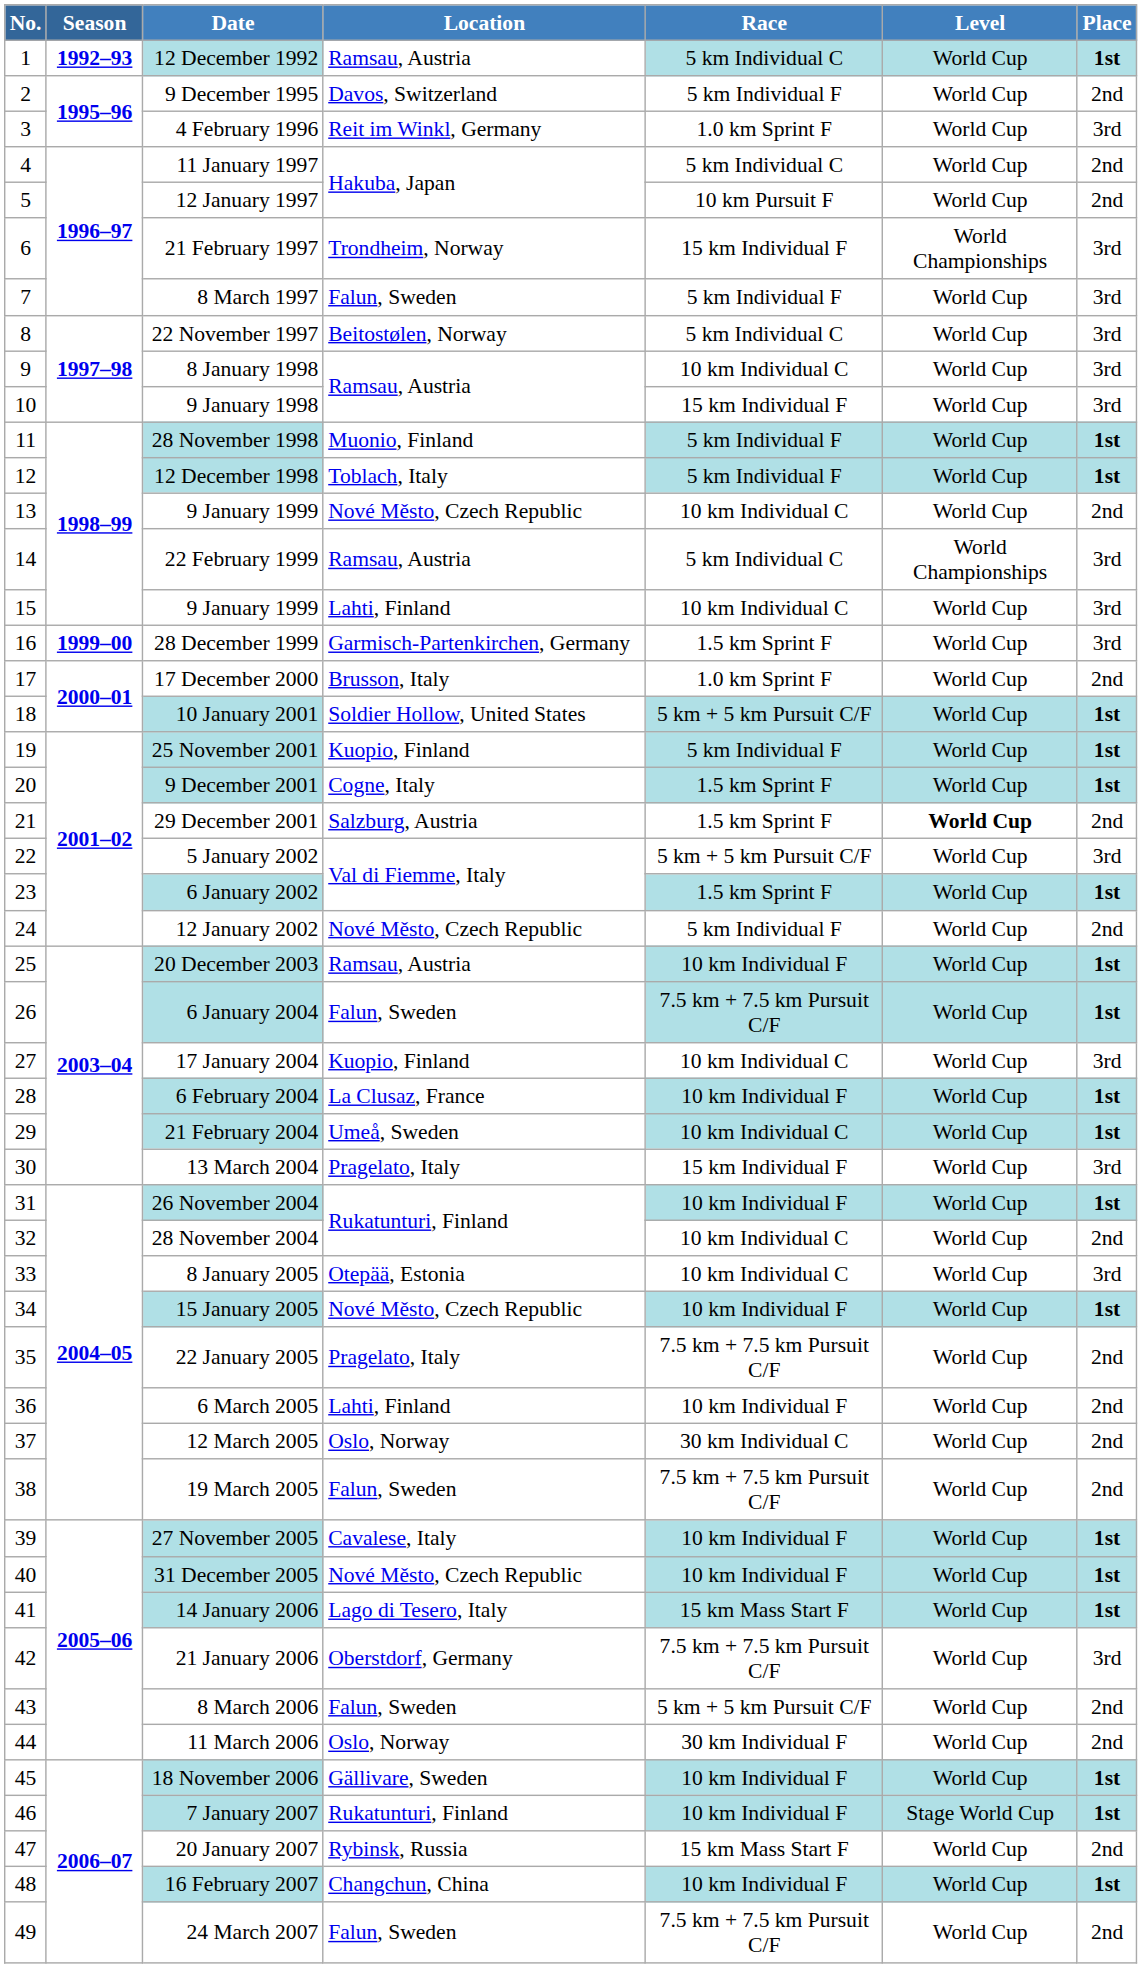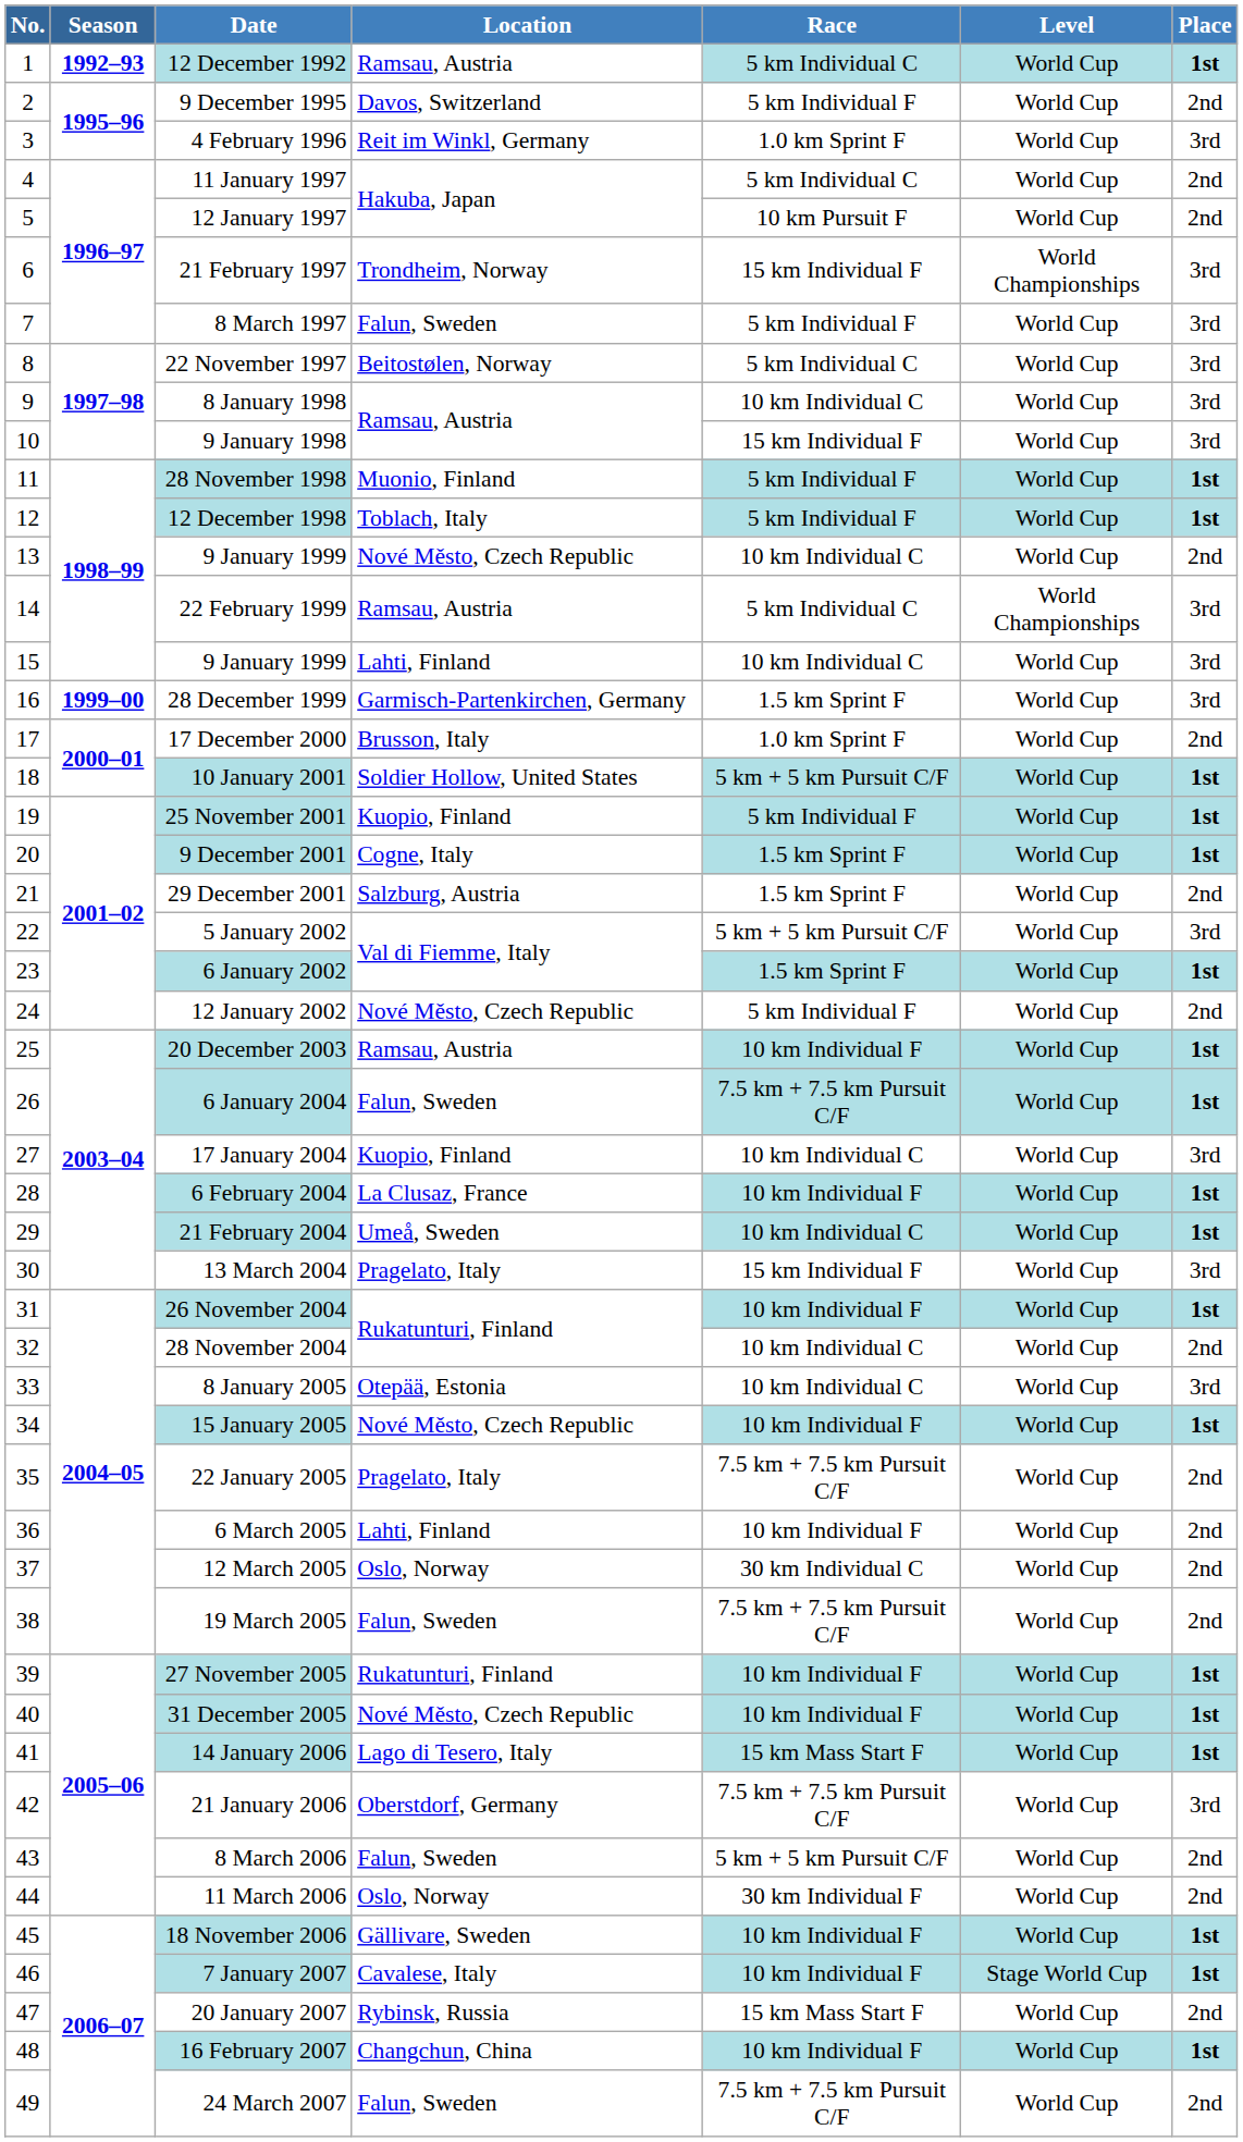 <table class="wikitable sortable" style="font-size:95%; text-align:center; border:grey solid 1px; border-collapse:collapse; background:#ffffff;">
 <tr style="background:#efefef;">
 <th style="background-color:#369; color:white;">No.</th>
 <th style="background-color:#369; color:white;">Season</th>
 <th style="background-color:#4180be; color:white; width:120px;">Date</th>
 <th style="background-color:#4180be; color:white; width:220px;">Location</th>
 <th style="background-color:#4180be; color:white; width:160px;">Race</th>
 <th style="background-color:#4180be; color:white; width:130px;">Level</th>
 <th style="background-color:#4180be; color:white;">Place</th>
 </tr>
 <tr>
 <td align=center>1</td>
 <td rowspan=1 align=center><strong><a href='#'>1992–93</a></strong></td>
 <td bgcolor="#BOEOE6" align=right>12 December 1992</td>
 <td align=left> <a href='#'>Ramsau</a>, Austria</td>
 <td bgcolor="#BOEOE6">5 km Individual C</td>
 <td bgcolor="#BOEOE6">World Cup</td>
 <td bgcolor="#BOEOE6"><strong>1st</strong></td>
 </tr>
 <tr>
 <td align=center>2</td>
 <td rowspan=2 align=center><strong> <a href='#'>1995–96</a> </strong></td>
 <td align=right>9 December 1995</td>
 <td align=left> <a href='#'>Davos</a>, Switzerland</td>
 <td>5 km Individual F</td>
 <td>World Cup</td>
 <td>2nd</td>
 </tr>
 <tr>
 <td align=center>3</td>
 <td align=right>4 February 1996</td>
 <td align=left> <a href='#'>Reit im Winkl</a>, Germany</td>
 <td>1.0 km Sprint F</td>
 <td>World Cup</td>
 <td>3rd</td>
 </tr>
 <tr>
 <td align=center>4</td>
 <td rowspan=4 align=center><strong> <a href='#'>1996–97</a> </strong></td>
 <td align=right>11 January 1997</td>
 <td rowspan=2 align=left> <a href='#'>Hakuba</a>, Japan</td>
 <td>5 km Individual C</td>
 <td>World Cup</td>
 <td>2nd</td>
 </tr>
 <tr>
 <td align=center>5</td>
 <td align=right>12 January 1997</td>
 <td>10 km Pursuit F</td>
 <td>World Cup</td>
 <td>2nd</td>
 </tr>
 <tr>
 <td align=center>6</td>
 <td align=right>21 February 1997</td>
 <td align=left> <a href='#'>Trondheim</a>, Norway</td>
 <td>15 km Individual F</td>
 <td>World Championships</td>
 <td>3rd</td>
 </tr>
 <tr>
 <td align=center>7</td>
 <td align=right>8 March 1997</td>
 <td align=left> <a href='#'>Falun</a>, Sweden</td>
 <td>5 km Individual F</td>
 <td>World Cup</td>
 <td>3rd</td>
 </tr>
 <tr>
 <td align=center>8</td>
 <td rowspan=3 align=center><strong> <a href='#'>1997–98</a> </strong></td>
 <td align=right>22 November 1997</td>
 <td align=left> <a href='#'>Beitostølen</a>, Norway</td>
 <td>5 km Individual C</td>
 <td>World Cup</td>
 <td>3rd</td>
 </tr>
 <tr>
 <td align=center>9</td>
 <td align=right>8 January 1998</td>
 <td rowspan=2 align=left> <a href='#'>Ramsau</a>, Austria</td>
 <td>10 km Individual C</td>
 <td>World Cup</td>
 <td>3rd</td>
 </tr>
 <tr>
 <td align=center>10</td>
 <td align=right>9 January 1998</td>
 <td>15 km Individual F</td>
 <td>World Cup</td>
 <td>3rd</td>
 </tr>
 <tr>
 <td align=center>11</td>
 <td rowspan=5 align=center><strong><a href='#'>1998–99</a></strong></td>
 <td bgcolor="#BOEOE6" align=right>28 November 1998</td>
 <td align=left> <a href='#'>Muonio</a>, Finland</td>
 <td bgcolor="#BOEOE6">5 km Individual F</td>
 <td bgcolor="#BOEOE6">World Cup</td>
 <td bgcolor="#BOEOE6"><strong>1st</strong></td>
 </tr>
 <tr>
 <td align=center>12</td>
 <td bgcolor="#BOEOE6" align=right>12 December 1998</td>
 <td align=left> <a href='#'>Toblach</a>, Italy</td>
 <td bgcolor="#BOEOE6">5 km Individual F</td>
 <td bgcolor="#BOEOE6">World Cup</td>
 <td bgcolor="#BOEOE6"><strong>1st</strong></td>
 </tr>
 <tr>
 <td align=center>13</td>
 <td align=right>9 January 1999</td>
 <td align=left> <a href='#'>Nové Město</a>, Czech Republic</td>
 <td>10 km Individual C</td>
 <td>World Cup</td>
 <td>2nd</td>
 </tr>
 <tr>
 <td align=center>14</td>
 <td align=right>22 February 1999</td>
 <td align=left> <a href='#'>Ramsau</a>, Austria</td>
 <td>5 km Individual C</td>
 <td>World Championships</td>
 <td>3rd</td>
 </tr>
 <tr>
 <td align=center>15</td>
 <td align=right>9 January 1999</td>
 <td align=left> <a href='#'>Lahti</a>, Finland</td>
 <td>10 km Individual C</td>
 <td>World Cup</td>
 <td>3rd</td>
 </tr>
 <tr>
 <td align=center>16</td>
 <td rowspan=1align=center><strong> <a href='#'>1999–00</a> </strong></td>
 <td align=right>28 December 1999</td>
 <td align=left> <a href='#'>Garmisch-Partenkirchen</a>, Germany</td>
 <td>1.5 km Sprint F</td>
 <td>World Cup</td>
 <td>3rd</td>
 </tr>
 <tr>
 <td align=center>17</td>
 <td rowspan=2 align=center><strong> <a href='#'>2000–01</a> </strong></td>
 <td align=right>17 December 2000</td>
 <td align=left> <a href='#'>Brusson</a>, Italy</td>
 <td>1.0 km Sprint F</td>
 <td>World Cup</td>
 <td>2nd</td>
 </tr>
 <tr>
 <td align=center>18</td>
 <td bgcolor="#BOEOE6" align=right>10 January 2001</td>
 <td align=left> <a href='#'>Soldier Hollow</a>, United States</td>
 <td bgcolor="#BOEOE6">5 km + 5 km Pursuit C/F</td>
 <td bgcolor="#BOEOE6">World Cup</td>
 <td bgcolor="#BOEOE6"><strong>1st</strong></td>
 </tr>
 <tr>
 <td align=center>19</td>
 <td rowspan=6  align=center><strong><a href='#'>2001–02</a></strong></td>
 <td bgcolor="#BOEOE6" align=right>25 November 2001</td>
 <td align=left> <a href='#'>Kuopio</a>, Finland</td>
 <td bgcolor="#BOEOE6">5 km Individual F</td>
 <td bgcolor="#BOEOE6">World Cup</td>
 <td bgcolor="#BOEOE6"><strong>1st</strong></td>
 </tr>
 <tr>
 <td align=center>20</td>
 <td bgcolor="#BOEOE6" align=right>9 December 2001</td>
 <td align=left> <a href='#'>Cogne</a>, Italy</td>
 <td bgcolor="#BOEOE6">1.5 km Sprint F</td>
 <td bgcolor="#BOEOE6">World Cup</td>
 <td bgcolor="#BOEOE6"><strong>1st</strong></td>
 </tr>
 <tr>
 <td align=center>21</td>
 <td align=right>29 December 2001</td>
 <td align=left> <a href='#'>Salzburg</a>, Austria</td>
 <td>1.5 km Sprint F</td>
-<td><strong>World Cup</strong></td>
+<td>World Cup</td>
 <td>2nd</td>
 </tr>
 <tr>
 <td align=center>22</td>
 <td align=right>5 January 2002</td>
 <td rowspan=2 align=left> <a href='#'>Val di Fiemme</a>, Italy</td>
 <td>5 km + 5 km Pursuit C/F</td>
 <td>World Cup</td>
 <td>3rd</td>
 </tr>
 <tr>
 <td align=center>23</td>
 <td bgcolor="#BOEOE6" align=right>6 January 2002</td>
 <td bgcolor="#BOEOE6">1.5 km Sprint F</td>
 <td bgcolor="#BOEOE6">World Cup</td>
 <td bgcolor="#BOEOE6"><strong>1st</strong></td>
 </tr>
 <tr>
 <td align=center>24</td>
 <td align=right>12 January 2002</td>
 <td align=left> <a href='#'>Nové Město</a>, Czech Republic</td>
 <td>5 km Individual F</td>
 <td>World Cup</td>
 <td>2nd</td>
 </tr>
 <tr>
 <td align=center>25</td>
 <td rowspan=6 align=center><strong><a href='#'>2003–04</a></strong></td>
 <td bgcolor="#BOEOE6" align=right>20 December 2003</td>
 <td align=left> <a href='#'>Ramsau</a>, Austria</td>
 <td bgcolor="#BOEOE6">10 km Individual F</td>
 <td bgcolor="#BOEOE6">World Cup</td>
 <td bgcolor="#BOEOE6"><strong>1st</strong></td>
 </tr>
 <tr>
 <td align=center>26</td>
 <td bgcolor="#BOEOE6" align=right>6 January 2004</td>
 <td align=left> <a href='#'>Falun</a>, Sweden</td>
 <td bgcolor="#BOEOE6">7.5 km + 7.5 km Pursuit C/F</td>
 <td bgcolor="#BOEOE6">World Cup</td>
 <td bgcolor="#BOEOE6"><strong>1st</strong></td>
 </tr>
 <tr>
 <td align=center>27</td>
 <td align=right>17 January 2004</td>
 <td align=left> <a href='#'>Kuopio</a>, Finland</td>
 <td>10 km Individual C</td>
 <td>World Cup</td>
 <td>3rd</td>
 </tr>
 <tr>
 <td align=center>28</td>
 <td bgcolor="#BOEOE6" align=right>6 February 2004</td>
 <td align=left> <a href='#'>La Clusaz</a>, France</td>
 <td bgcolor="#BOEOE6">10 km Individual F</td>
 <td bgcolor="#BOEOE6">World Cup</td>
 <td bgcolor="#BOEOE6"><strong>1st</strong></td>
 </tr>
 <tr>
 <td align=center>29</td>
 <td bgcolor="#BOEOE6" align=right>21 February 2004</td>
 <td align=left> <a href='#'>Umeå</a>, Sweden</td>
 <td bgcolor="#BOEOE6">10 km Individual C</td>
 <td bgcolor="#BOEOE6">World Cup</td>
 <td bgcolor="#BOEOE6"><strong>1st</strong></td>
 </tr>
 <tr>
 <td align=center>30</td>
 <td align=right>13 March 2004</td>
 <td align=left> <a href='#'>Pragelato</a>, Italy</td>
 <td>15 km Individual F</td>
 <td>World Cup</td>
 <td>3rd</td>
 </tr>
 <tr>
 <td align=center>31</td>
 <td rowspan=8 align=center><strong><a href='#'>2004–05</a></strong></td>
 <td bgcolor="#BOEOE6" align=right>26 November 2004</td>
 <td rowspan=2 align=left> <a href='#'>Rukatunturi</a>, Finland</td>
 <td bgcolor="#BOEOE6">10 km Individual F</td>
 <td bgcolor="#BOEOE6">World Cup</td>
 <td bgcolor="#BOEOE6"><strong>1st</strong></td>
 </tr>
 <tr>
 <td align=center>32</td>
 <td align=right>28 November 2004</td>
 <td>10 km Individual C</td>
 <td>World Cup</td>
 <td>2nd</td>
 </tr>
 <tr>
 <td align=center>33</td>
 <td align=right>8 January 2005</td>
 <td align=left> <a href='#'>Otepää</a>, Estonia</td>
 <td>10 km Individual C</td>
 <td>World Cup</td>
 <td>3rd</td>
 </tr>
 <tr>
 <td align=center>34</td>
 <td bgcolor="#BOEOE6" align=right>15 January 2005</td>
 <td align=left> <a href='#'>Nové Město</a>, Czech Republic</td>
 <td bgcolor="#BOEOE6">10 km Individual F</td>
 <td bgcolor="#BOEOE6">World Cup</td>
 <td bgcolor="#BOEOE6"><strong>1st</strong></td>
 </tr>
 <tr>
 <td align=center>35</td>
 <td align=right>22 January 2005</td>
 <td align=left> <a href='#'>Pragelato</a>, Italy</td>
 <td>7.5 km + 7.5 km Pursuit C/F</td>
 <td>World Cup</td>
 <td>2nd</td>
 </tr>
 <tr>
 <td align=center>36</td>
 <td align=right>6 March 2005</td>
 <td align=left> <a href='#'>Lahti</a>, Finland</td>
 <td>10 km Individual F</td>
 <td>World Cup</td>
 <td>2nd</td>
 </tr>
 <tr>
 <td align=center>37</td>
 <td align=right>12 March 2005</td>
 <td align=left> <a href='#'>Oslo</a>, Norway</td>
 <td>30 km Individual C</td>
 <td>World Cup</td>
 <td>2nd</td>
 </tr>
 <tr>
 <td align=center>38</td>
 <td align=right>19 March 2005</td>
 <td align=left> <a href='#'>Falun</a>, Sweden</td>
 <td>7.5 km + 7.5 km Pursuit C/F</td>
 <td>World Cup</td>
 <td>2nd</td>
 </tr>
 <tr>
 <td align=center>39</td>
 <td rowspan=6 align=center><strong><a href='#'>2005–06</a></strong></td>
 <td bgcolor="#BOEOE6" align=right>27 November 2005</td>
-<td align=left> <a href='#'>Cavalese</a>, Italy</td>
+<td align=left> <a href='#'>Rukatunturi</a>, Finland</td>
 <td bgcolor="#BOEOE6">10 km Individual F</td>
 <td bgcolor="#BOEOE6">World Cup</td>
 <td bgcolor="#BOEOE6"><strong>1st</strong></td>
 </tr>
 <tr>
 <td align=center>40</td>
 <td bgcolor="#BOEOE6" align=right>31 December 2005</td>
 <td align=left> <a href='#'>Nové Město</a>, Czech Republic</td>
 <td bgcolor="#BOEOE6">10 km Individual F</td>
 <td bgcolor="#BOEOE6">World Cup</td>
 <td bgcolor="#BOEOE6"><strong>1st</strong></td>
 </tr>
 <tr>
 <td align=center>41</td>
 <td bgcolor="#BOEOE6" align=right>14 January 2006</td>
 <td align=left> <a href='#'>Lago di Tesero</a>, Italy</td>
 <td bgcolor="#BOEOE6">15 km Mass Start F</td>
 <td bgcolor="#BOEOE6">World Cup</td>
 <td bgcolor="#BOEOE6"><strong>1st</strong></td>
 </tr>
 <tr>
 <td align=center>42</td>
 <td align=right>21 January 2006</td>
 <td align=left> <a href='#'>Oberstdorf</a>, Germany</td>
 <td>7.5 km + 7.5 km Pursuit C/F</td>
 <td>World Cup</td>
 <td>3rd</td>
 </tr>
 <tr>
 <td align=center>43</td>
 <td align=right>8 March 2006</td>
 <td align=left> <a href='#'>Falun</a>, Sweden</td>
 <td>5 km + 5 km Pursuit C/F</td>
 <td>World Cup</td>
 <td>2nd</td>
 </tr>
 <tr>
 <td align=center>44</td>
 <td align=right>11 March 2006</td>
 <td align=left> <a href='#'>Oslo</a>, Norway</td>
 <td>30 km Individual F</td>
 <td>World Cup</td>
 <td>2nd</td>
 </tr>
 <tr>
 <td align=center>45</td>
 <td rowspan=5 align=center><strong><a href='#'>2006–07</a></strong></td>
 <td bgcolor="#BOEOE6" align=right>18 November 2006</td>
 <td align=left> <a href='#'>Gällivare</a>, Sweden</td>
 <td bgcolor="#BOEOE6">10 km Individual F</td>
 <td bgcolor="#BOEOE6">World Cup</td>
 <td bgcolor="#BOEOE6"><strong>1st</strong></td>
 </tr>
 <tr>
 <td align=center>46</td>
 <td bgcolor="#BOEOE6" align=right>7 January 2007</td>
-<td align=left> <a href='#'>Rukatunturi</a>, Finland</td>
+<td align=left> <a href='#'>Cavalese</a>, Italy</td>
 <td bgcolor="#BOEOE6">10 km Individual F</td>
 <td bgcolor="#BOEOE6">Stage World Cup</td>
 <td bgcolor="#BOEOE6"><strong>1st</strong></td>
 </tr>
 <tr>
 <td align=center>47</td>
 <td align=right>20 January 2007</td>
 <td align=left> <a href='#'>Rybinsk</a>, Russia</td>
 <td>15 km Mass Start F</td>
 <td>World Cup</td>
 <td>2nd</td>
 </tr>
 <tr>
 <td align=center>48</td>
 <td bgcolor="#BOEOE6" align=right>16 February 2007</td>
 <td align=left> <a href='#'>Changchun</a>, China</td>
 <td bgcolor="#BOEOE6">10 km Individual F</td>
 <td bgcolor="#BOEOE6">World Cup</td>
 <td bgcolor="#BOEOE6"><strong>1st</strong></td>
 </tr>
 <tr>
 <td align=center>49</td>
 <td align=right>24 March 2007</td>
 <td align=left> <a href='#'>Falun</a>, Sweden</td>
 <td>7.5 km + 7.5 km Pursuit C/F</td>
 <td>World Cup</td>
 <td>2nd</td>
 </tr>
 </table>
